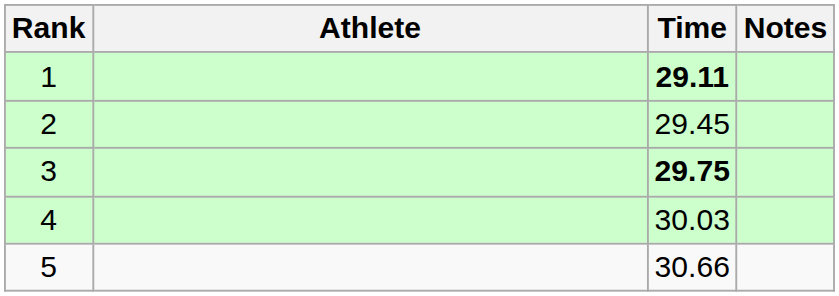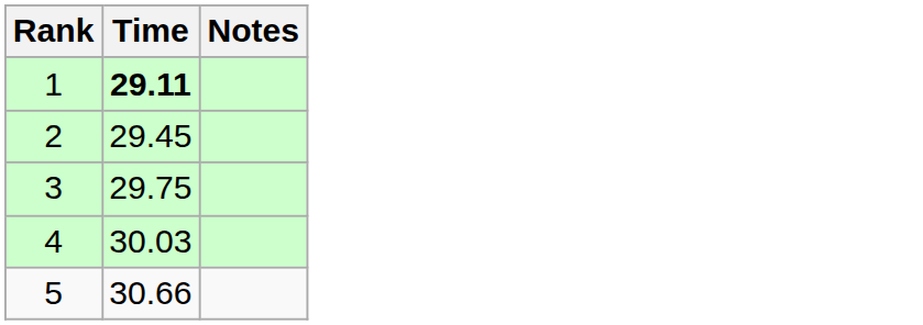 <table class="wikitable" style="text-align:center">
 <tr>
 <th>Rank</th>
-<th Style="width:18em">Athlete</th>
 <th>Time</th>
 <th>Notes</th>
 </tr>
 <tr style="background:#cfc">
 <td>1</td>
-<td style="text-align:left"></td>
 <td><strong>29.11</strong></td>
 <td></td>
 </tr>
 <tr style="background:#cfc">
 <td>2</td>
-<td style="text-align:left"></td>
 <td>29.45</td>
 <td></td>
 </tr>
 <tr style="background:#cfc">
 <td>3</td>
-<td style="text-align:left"></td>
-<td><strong>29.75</strong></td>
+<td>29.75</td>
 <td></td>
 </tr>
 <tr style="background:#cfc">
 <td>4</td>
-<td style="text-align:left"></td>
 <td>30.03</td>
 <td></td>
 </tr>
 <tr>
 <td>5</td>
-<td style="text-align:left"></td>
 <td>30.66</td>
 <td></td>
 </tr>
 </table>
